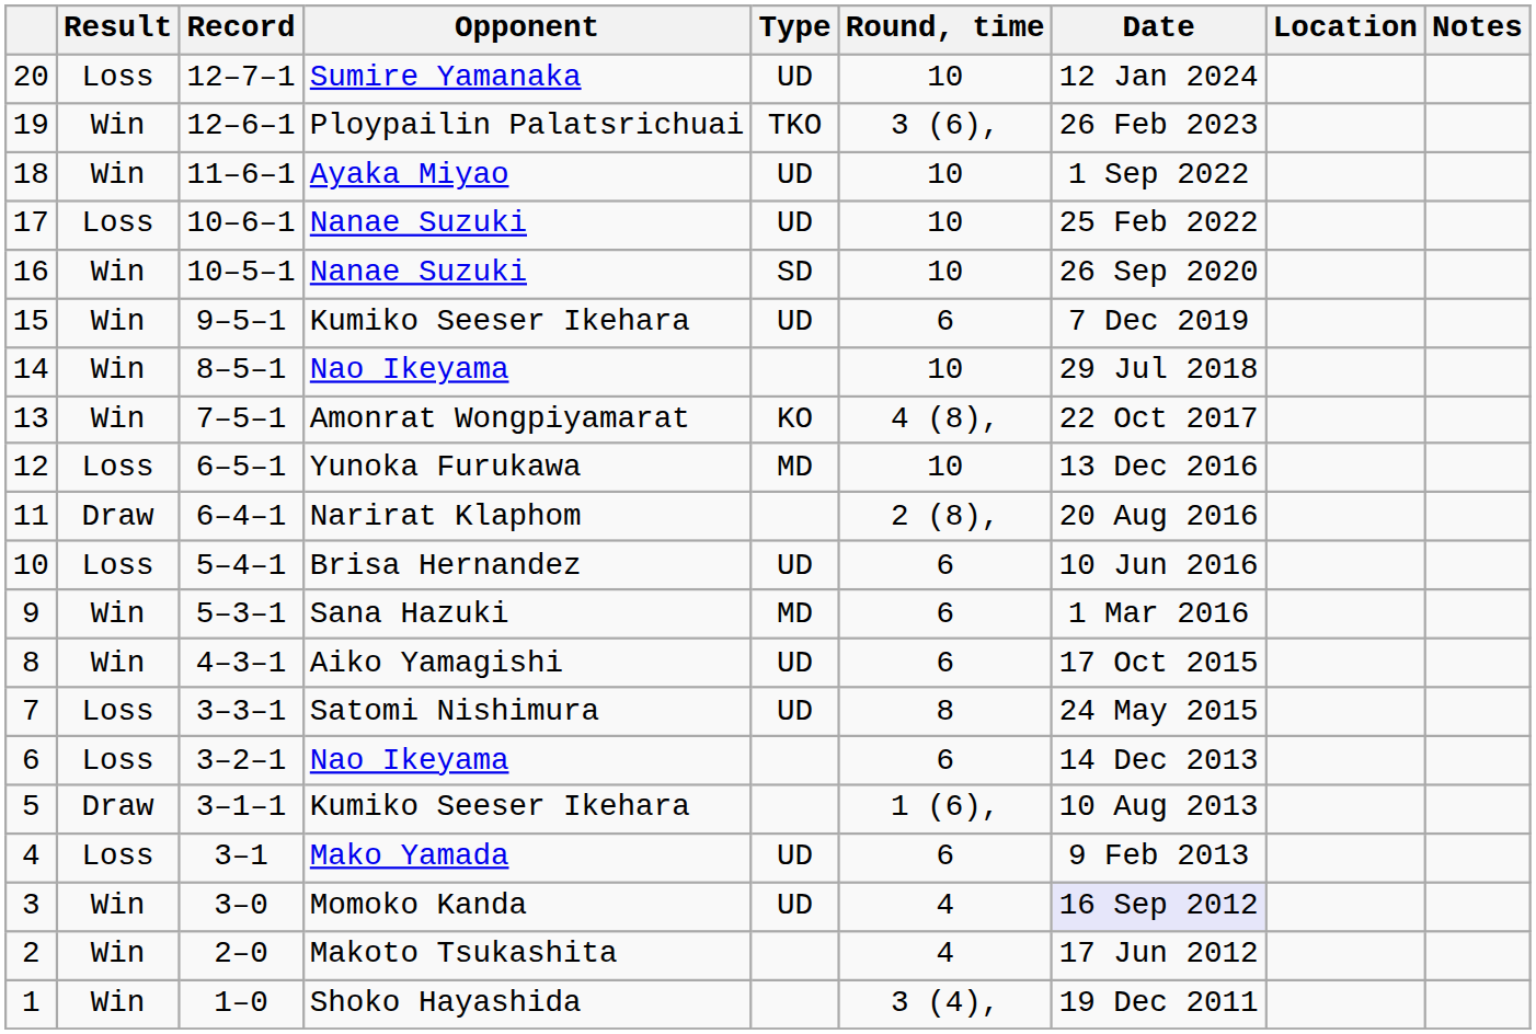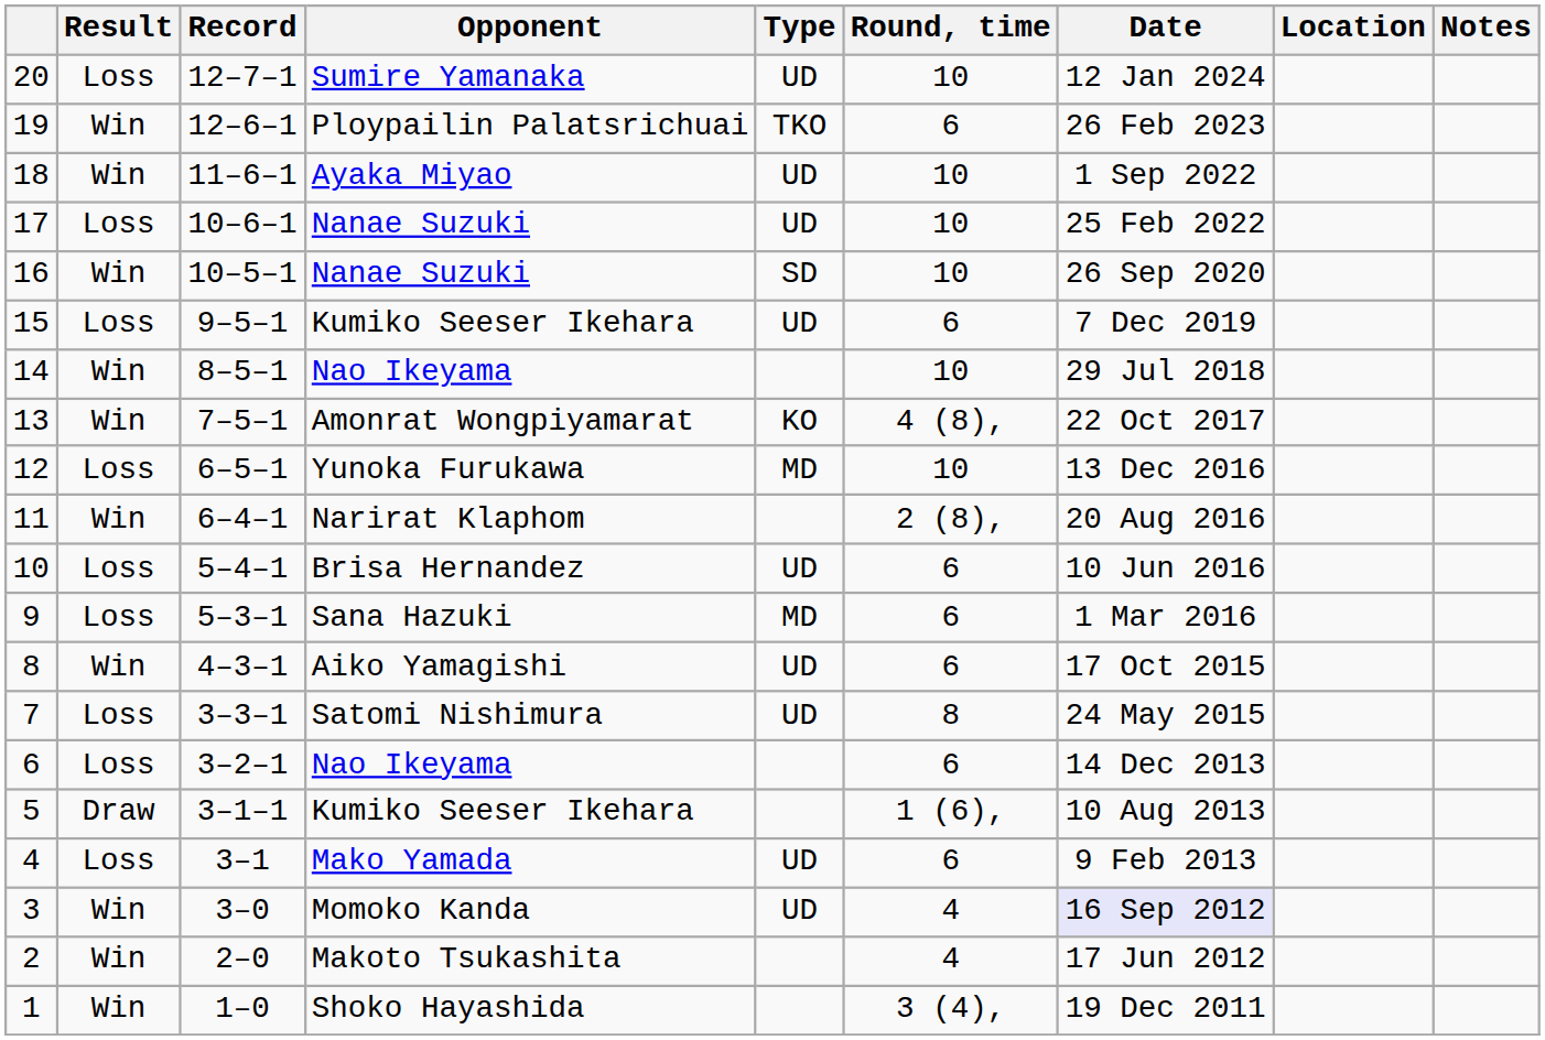 <table class="wikitable" style="text-align:center; font-size:95%">
 <tr>
 <th></th>
 <th>Result</th>
 <th>Record</th>
 <th>Opponent</th>
 <th>Type</th>
 <th>Round, time</th>
 <th>Date</th>
 <th>Location</th>
 <th>Notes</th>
 </tr>
 <tr>
 <td>20</td>
 <td>Loss</td>
 <td>12–7–1</td>
 <td align=left><a href='#'>Sumire Yamanaka</a></td>
 <td>UD</td>
 <td>10</td>
 <td>12 Jan 2024</td>
 <td align=left></td>
 <td align=left></td>
 </tr>
 <tr>
 <td>19</td>
 <td>Win</td>
 <td>12–6–1</td>
 <td align=left>Ploypailin Palatsrichuai</td>
 <td>TKO</td>
-<td>3 (6), </td>
+<td>6</td>
 <td>26 Feb 2023</td>
 <td align=left></td>
 <td align=left></td>
 </tr>
 <tr>
 <td>18</td>
 <td>Win</td>
 <td>11–6–1</td>
 <td align=left><a href='#'>Ayaka Miyao</a></td>
 <td>UD</td>
 <td>10</td>
 <td>1 Sep 2022</td>
 <td align=left></td>
 <td align=left></td>
 </tr>
 <tr>
 <td>17</td>
 <td>Loss</td>
 <td>10–6–1</td>
 <td align=left><a href='#'>Nanae Suzuki</a></td>
 <td>UD</td>
 <td>10</td>
 <td>25 Feb 2022</td>
 <td align=left></td>
 <td align=left></td>
 </tr>
 <tr>
 <td>16</td>
 <td>Win</td>
 <td>10–5–1</td>
 <td align=left><a href='#'>Nanae Suzuki</a></td>
 <td>SD</td>
 <td>10</td>
 <td>26 Sep 2020</td>
 <td align=left></td>
 <td align=left></td>
 </tr>
 <tr>
 <td>15</td>
-<td>Win</td>
+<td>Loss</td>
 <td>9–5–1</td>
 <td align=left>Kumiko Seeser Ikehara</td>
 <td>UD</td>
 <td>6</td>
 <td>7 Dec 2019</td>
 <td align=left></td>
 <td align=left></td>
 </tr>
 <tr>
 <td>14</td>
 <td>Win</td>
 <td>8–5–1</td>
 <td align=left><a href='#'>Nao Ikeyama</a></td>
 <td></td>
 <td>10</td>
 <td>29 Jul 2018</td>
 <td align=left></td>
 <td align=left></td>
 </tr>
 <tr>
 <td>13</td>
 <td>Win</td>
 <td>7–5–1</td>
 <td align=left>Amonrat Wongpiyamarat</td>
 <td>KO</td>
 <td>4 (8), </td>
 <td>22 Oct 2017</td>
 <td align=left></td>
 <td align=left></td>
 </tr>
 <tr>
 <td>12</td>
 <td>Loss</td>
 <td>6–5–1</td>
 <td align=left>Yunoka Furukawa</td>
 <td>MD</td>
 <td>10</td>
 <td>13 Dec 2016</td>
 <td align=left></td>
 <td align=left></td>
 </tr>
 <tr>
 <td>11</td>
-<td>Draw</td>
+<td>Win</td>
 <td>6–4–1</td>
 <td align=left>Narirat Klaphom</td>
 <td></td>
 <td>2 (8), </td>
 <td>20 Aug 2016</td>
 <td align=left></td>
 <td align=left></td>
 </tr>
 <tr>
 <td>10</td>
 <td>Loss</td>
 <td>5–4–1</td>
 <td align=left>Brisa Hernandez</td>
 <td>UD</td>
 <td>6</td>
 <td>10 Jun 2016</td>
 <td align=left></td>
 <td align=left></td>
 </tr>
 <tr>
 <td>9</td>
-<td>Win</td>
+<td>Loss</td>
 <td>5–3–1</td>
 <td align=left>Sana Hazuki</td>
 <td>MD</td>
 <td>6</td>
 <td>1 Mar 2016</td>
 <td align=left></td>
 <td align=left></td>
 </tr>
 <tr>
 <td>8</td>
 <td>Win</td>
 <td>4–3–1</td>
 <td align=left>Aiko Yamagishi</td>
 <td>UD</td>
 <td>6</td>
 <td>17 Oct 2015</td>
 <td align=left></td>
 <td align=left></td>
 </tr>
 <tr>
 <td>7</td>
 <td>Loss</td>
 <td>3–3–1</td>
 <td align=left>Satomi Nishimura</td>
 <td>UD</td>
 <td>8</td>
 <td>24 May 2015</td>
 <td align=left></td>
 <td align=left></td>
 </tr>
 <tr>
 <td>6</td>
 <td>Loss</td>
 <td>3–2–1</td>
 <td align=left><a href='#'>Nao Ikeyama</a></td>
 <td></td>
 <td>6</td>
 <td>14 Dec 2013</td>
 <td align=left></td>
 <td align=left></td>
 </tr>
 <tr>
 <td>5</td>
 <td>Draw</td>
 <td>3–1–1</td>
 <td align=left>Kumiko Seeser Ikehara</td>
 <td></td>
 <td>1 (6), </td>
 <td>10 Aug 2013</td>
 <td align=left></td>
 <td align=left></td>
 </tr>
 <tr>
 <td>4</td>
 <td>Loss</td>
 <td>3–1</td>
 <td align=left><a href='#'>Mako Yamada</a></td>
 <td>UD</td>
 <td>6</td>
 <td>9 Feb 2013</td>
 <td align=left></td>
 <td align=left></td>
 </tr>
 <tr>
 <td>3</td>
 <td>Win</td>
 <td>3–0</td>
 <td align=left>Momoko Kanda</td>
 <td>UD</td>
 <td>4</td>
 <td style="background: lavender;">16 Sep 2012</td>
 <td align=left></td>
 <td align=left></td>
 </tr>
 <tr>
 <td>2</td>
 <td>Win</td>
 <td>2–0</td>
 <td align=left>Makoto Tsukashita</td>
 <td></td>
 <td>4</td>
 <td>17 Jun 2012</td>
 <td align=left></td>
 <td align=left></td>
 </tr>
 <tr>
 <td>1</td>
 <td>Win</td>
 <td>1–0</td>
 <td align=left>Shoko Hayashida</td>
 <td></td>
 <td>3 (4), </td>
 <td>19 Dec 2011</td>
 <td align=left></td>
 <td align=left></td>
 </tr>
 <tr>
 </tr>
 </table>
